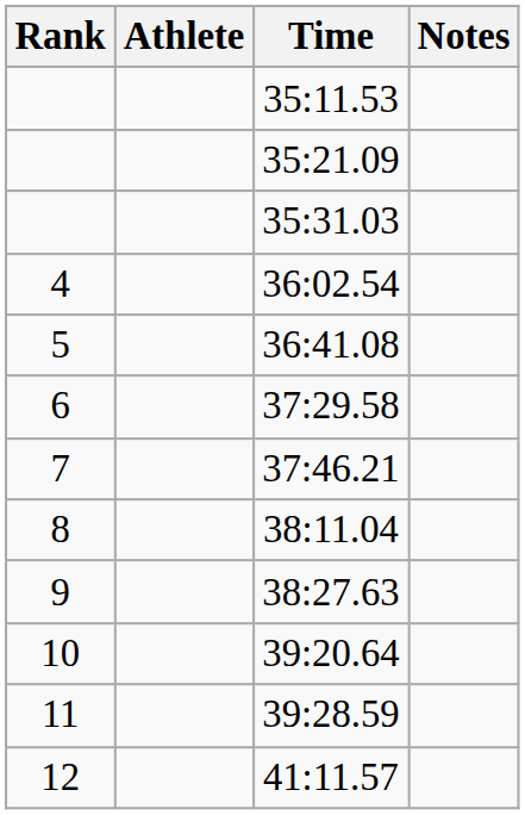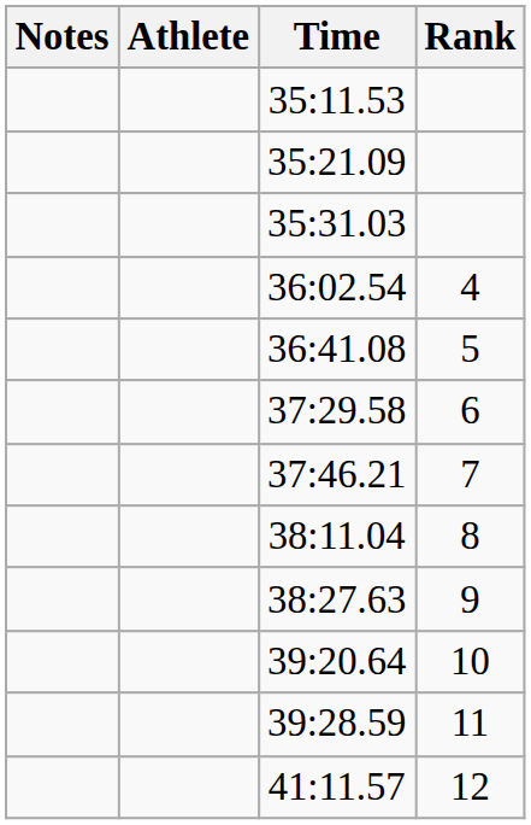 <table class="wikitable sortable" style="text-align:center">
 <tr>
-<th>Rank</th>
+<th>Notes</th>
 <th>Athlete</th>
 <th>Time</th>
-<th>Notes</th>
+<th>Rank</th>
 </tr>
 <tr>
 <td></td>
 <td align=left></td>
 <td>35:11.53</td>
 <td></td>
 </tr>
 <tr>
 <td></td>
 <td align=left></td>
 <td>35:21.09</td>
 <td></td>
 </tr>
 <tr>
 <td></td>
 <td align=left></td>
 <td>35:31.03</td>
 <td></td>
 </tr>
 <tr>
-<td>4</td>
+<td></td>
 <td align=left></td>
 <td>36:02.54</td>
-<td></td>
+<td>4</td>
 </tr>
 <tr>
-<td>5</td>
+<td></td>
 <td align=left></td>
 <td>36:41.08</td>
-<td></td>
+<td>5</td>
 </tr>
 <tr>
-<td>6</td>
+<td></td>
 <td align=left></td>
 <td>37:29.58</td>
-<td></td>
+<td>6</td>
 </tr>
 <tr>
-<td>7</td>
+<td></td>
 <td align=left></td>
 <td>37:46.21</td>
-<td></td>
+<td>7</td>
 </tr>
 <tr>
-<td>8</td>
+<td></td>
 <td align=left></td>
 <td>38:11.04</td>
-<td></td>
+<td>8</td>
 </tr>
 <tr>
-<td>9</td>
+<td></td>
 <td align=left></td>
 <td>38:27.63</td>
-<td></td>
+<td>9</td>
 </tr>
 <tr>
-<td>10</td>
+<td></td>
 <td align=left></td>
 <td>39:20.64</td>
-<td></td>
+<td>10</td>
 </tr>
 <tr>
-<td>11</td>
+<td></td>
 <td align=left></td>
 <td>39:28.59</td>
-<td></td>
+<td>11</td>
 </tr>
 <tr>
-<td>12</td>
+<td></td>
 <td align=left></td>
 <td>41:11.57</td>
-<td></td>
+<td>12</td>
 </tr>
 </table>
